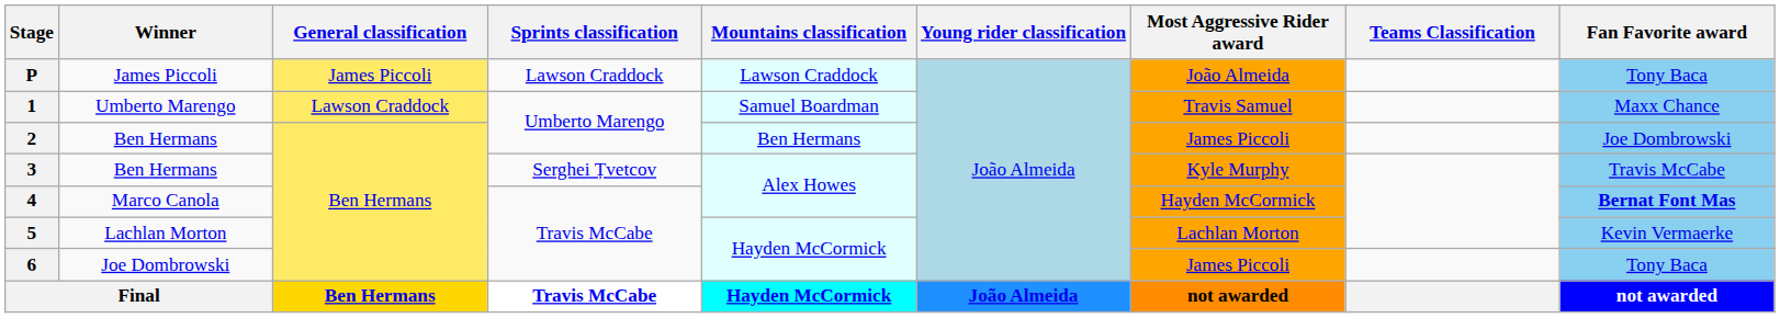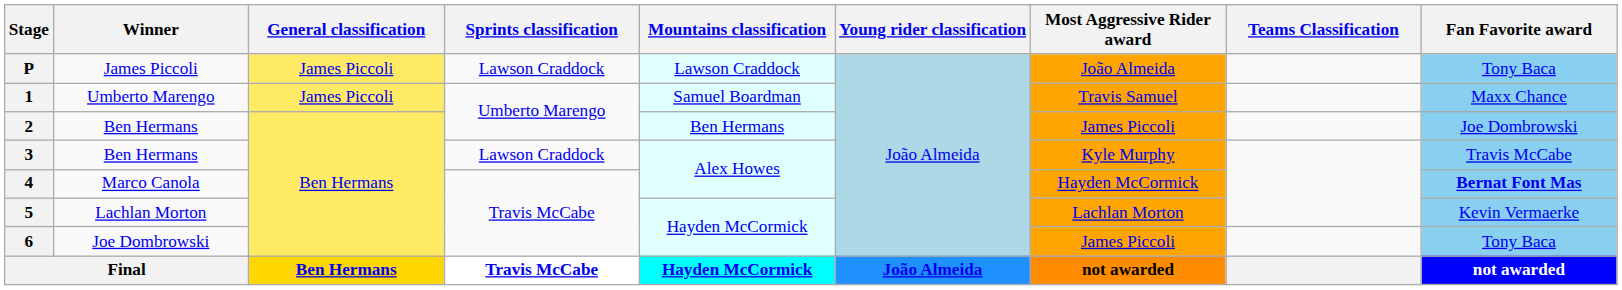 <table class="wikitable" style="text-align: center; font-size:smaller;">
 <tr style="background:#efefef;">
 <th style="width:1%;">Stage</th>
 <th style="width:12%;">Winner</th>
 <th style="width:12%;"><a href='#'>General classification</a><br></th>
 <th style="width:12%;"><a href='#'>Sprints classification</a><br></th>
 <th style="width:12%;"><a href='#'>Mountains classification</a><br></th>
 <th style="width:12%;"><a href='#'>Young rider classification</a><br></th>
 <th style="width:12%;">Most Aggressive Rider award<br></th>
 <th style="width:12%;"><a href='#'>Teams Classification</a></th>
 <th style="width:12%;">Fan Favorite award<br></th>
 </tr>
 <tr>
 <th>P</th>
 <td><a href='#'>James Piccoli</a></td>
 <td style="background:#FFEA66;"><a href='#'>James Piccoli</a></td>
 <td style="background:offwhite;"><a href='#'>Lawson Craddock</a></td>
 <td style="background:LightCyan;"><a href='#'>Lawson Craddock</a></td>
 <td style="background:lightblue;" rowspan="7"><a href='#'>João Almeida</a></td>
 <td style="background:orange;"><a href='#'>João Almeida</a></td>
 <td></td>
 <td style="background:#89CFF0;"><a href='#'>Tony Baca</a></td>
 </tr>
 <tr>
 <th>1</th>
 <td><a href='#'>Umberto Marengo</a></td>
-<td style="background:#FFEA66;"><a href='#'>Lawson Craddock</a></td>
+<td style="background:#FFEA66;"><a href='#'>James Piccoli</a></td>
 <td style="background:offwhite;" rowspan="2"><a href='#'>Umberto Marengo</a></td>
 <td style="background:LightCyan;"><a href='#'>Samuel Boardman</a></td>
 <td style="background:orange;"><a href='#'>Travis Samuel</a></td>
 <td></td>
 <td style="background:#89CFF0;"><a href='#'>Maxx Chance</a></td>
 </tr>
 <tr>
 <th>2</th>
 <td><a href='#'>Ben Hermans</a></td>
 <td style="background:#FFEA66;" rowspan="5"><a href='#'>Ben Hermans</a></td>
 <td style="background:LightCyan;"><a href='#'>Ben Hermans</a></td>
 <td style="background:orange;"><a href='#'>James Piccoli</a></td>
 <td></td>
 <td style="background:#89CFF0;"><a href='#'>Joe Dombrowski</a></td>
 </tr>
 <tr>
 <th>3</th>
 <td><a href='#'>Ben Hermans</a></td>
-<td style="background:offwhite;"><a href='#'>Serghei Țvetcov</a></td>
+<td style="background:offwhite;"><a href='#'>Lawson Craddock</a></td>
 <td style="background:LightCyan;" rowspan="2"><a href='#'>Alex Howes</a></td>
 <td style="background:orange;"><a href='#'>Kyle Murphy</a></td>
 <td rowspan="3"></td>
 <td style="background:#89CFF0;"><a href='#'>Travis McCabe</a></td>
 </tr>
 <tr>
 <th>4</th>
 <td><a href='#'>Marco Canola</a></td>
 <td style="background:offwhite;" rowspan="3"><a href='#'>Travis McCabe</a></td>
 <td style="background:orange;"><a href='#'>Hayden McCormick</a></td>
 <td style="background:#89CFF0;"><strong><a href='#'>Bernat Font Mas</a></strong></td>
 </tr>
 <tr>
 <th>5</th>
 <td><a href='#'>Lachlan Morton</a></td>
 <td style="background:LightCyan;" rowspan="2"><a href='#'>Hayden McCormick</a></td>
 <td style="background:orange;"><a href='#'>Lachlan Morton</a></td>
 <td style="background:#89CFF0;"><a href='#'>Kevin Vermaerke</a></td>
 </tr>
 <tr>
 <th>6</th>
 <td><a href='#'>Joe Dombrowski</a></td>
 <td style="background:orange;"><a href='#'>James Piccoli</a></td>
 <td></td>
 <td style="background:#89CFF0;"><a href='#'>Tony Baca</a></td>
 </tr>
 <tr>
 <th colspan=2>Final</th>
 <th style="background:gold"><a href='#'>Ben Hermans</a></th>
 <th style="background:white"><a href='#'>Travis McCabe</a></th>
 <th style="background:cyan"><a href='#'>Hayden McCormick</a></th>
 <th style="background:dodgerblue"><a href='#'>João Almeida</a></th>
 <th style="background:darkorange"><strong>not awarded</strong></th>
 <th></th>
 <th style="background:blue; color:white;"><strong>not awarded</strong></th>
 </tr>
 </table>
